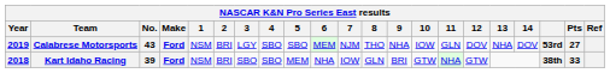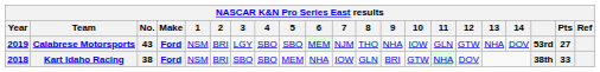 <table class="wikitable" style="text-align:center; font-size:75%">
 <tr>
 <th colspan=21><a href='#'>NASCAR K&N Pro Series East</a> results</th>
 </tr>
 <tr>
 <th>Year</th>
 <th>Team</th>
 <th>No.</th>
 <th>Make</th>
 <th>1</th>
 <th>2</th>
 <th>3</th>
 <th>4</th>
 <th>5</th>
 <th>6</th>
 <th>7</th>
 <th>8</th>
 <th>9</th>
 <th>10</th>
 <th>11</th>
 <th>12</th>
 <th>13</th>
 <th>14</th>
 <th></th>
 <th>Pts</th>
 <th>Ref</th>
 </tr>
 <tr>
 <th><a href='#'>2019</a></th>
 <th><a href='#'>Calabrese Motorsports</a></th>
 <th>43</th>
 <th><a href='#'>Ford</a></th>
 <td><a href='#'>NSM</a></td>
 <td><a href='#'>BRI</a></td>
 <td><a href='#'>LGY</a></td>
 <td><a href='#'>SBO</a></td>
 <td><a href='#'>SBO</a></td>
 <td style="background:#DFFFDF;"><a href='#'>MEM</a><br></td>
 <td><a href='#'>NJM</a></td>
 <td><a href='#'>THO</a></td>
 <td><a href='#'>NHA</a></td>
 <td><a href='#'>IOW</a></td>
 <td><a href='#'>GLN</a></td>
-<td><a href='#'>DOV</a></td>
+<td><a href='#'>GTW</a></td>
 <td><a href='#'>NHA</a></td>
 <td><a href='#'>DOV</a></td>
 <th>53rd</th>
 <th>27</th>
 <th></th>
 </tr>
 <tr>
 <th><a href='#'>2018</a></th>
 <th><a href='#'>Kart Idaho Racing</a></th>
-<th>39</th>
+<th>38</th>
 <th><a href='#'>Ford</a></th>
 <td><a href='#'>NSM</a></td>
 <td><a href='#'>BRI</a></td>
 <td><a href='#'>SBO</a></td>
 <td><a href='#'>SBO</a></td>
 <td><a href='#'>MEM</a></td>
 <td><a href='#'>NHA</a></td>
 <td><a href='#'>IOW</a></td>
 <td><a href='#'>GLN</a></td>
 <td><a href='#'>BRI</a></td>
 <td><a href='#'>GTW</a></td>
 <td style="background:#DFFFDF;"><a href='#'>NHA</a><br></td>
-<td><a href='#'>GTW</a></td>
+<td><a href='#'>DOV</a></td>
 <td colspan=2></td>
 <th>38th</th>
 <th>33</th>
 <th></th>
 </tr>
 </table>
